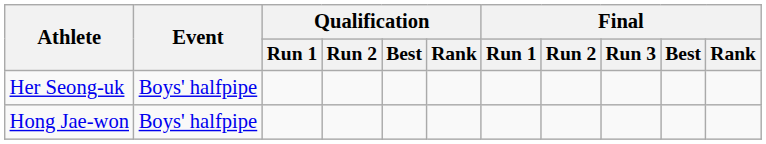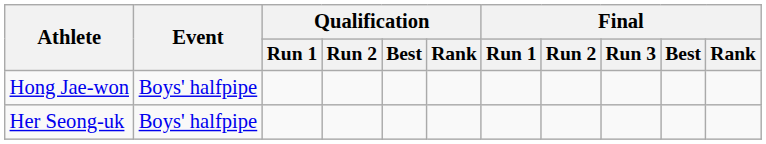 <table class="wikitable" style="font-size:90%">
 <tr>
 <th rowspan=2>Athlete</th>
 <th rowspan=2>Event</th>
 <th colspan=4>Qualification</th>
 <th colspan=5>Final</th>
 </tr>
 <tr style="font-size:95%">
 <th>Run 1</th>
 <th>Run 2</th>
 <th>Best</th>
 <th>Rank</th>
 <th>Run 1</th>
 <th>Run 2</th>
 <th>Run 3</th>
 <th>Best</th>
 <th>Rank</th>
 </tr>
 <tr align=center>
+<td align=left><a href='#'>Hong Jae-won</a></td>
+<td align=left><a href='#'>Boys' halfpipe</a></td>
+<td></td>
+<td></td>
+<td></td>
+<td></td>
+<td></td>
+<td></td>
+<td></td>
+<td></td>
+<td></td>
+</tr>
+<tr align=center>
 <td align=left><a href='#'>Her Seong-uk</a></td>
 <td align=left><a href='#'>Boys' halfpipe</a></td>
 <td></td>
 <td></td>
 <td></td>
 <td></td>
 <td></td>
 <td></td>
 <td></td>
 <td></td>
 <td></td>
 </tr>
-<tr align=center>
-<td align=left><a href='#'>Hong Jae-won</a></td>
-<td align=left><a href='#'>Boys' halfpipe</a></td>
-<td></td>
-<td></td>
-<td></td>
-<td></td>
-<td></td>
-<td></td>
-<td></td>
-<td></td>
-<td></td>
-</tr>
 </table>
